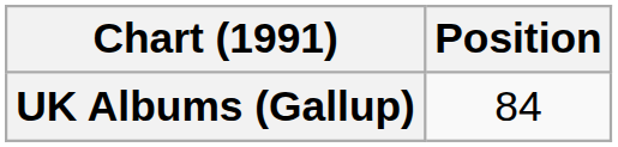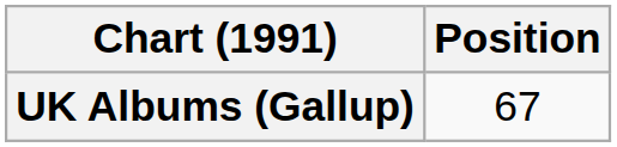 <table class="wikitable plainrowheaders" style="text-align:center">
 <tr>
 <th scope="col">Chart (1991)</th>
 <th scope="col">Position</th>
 </tr>
 <tr>
 <th scope="row">UK Albums (Gallup)</th>
-<td>84</td>
+<td>67</td>
 </tr>
 </table>
